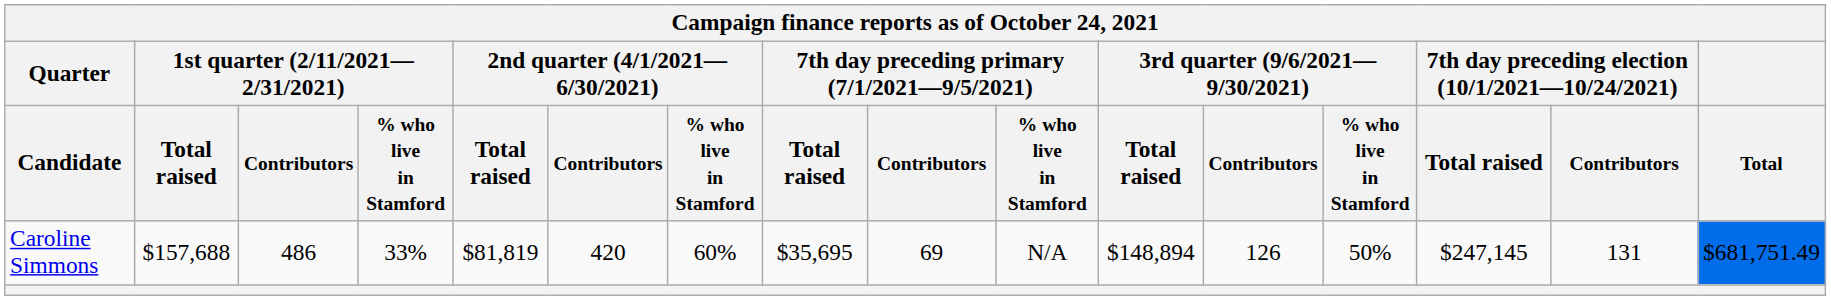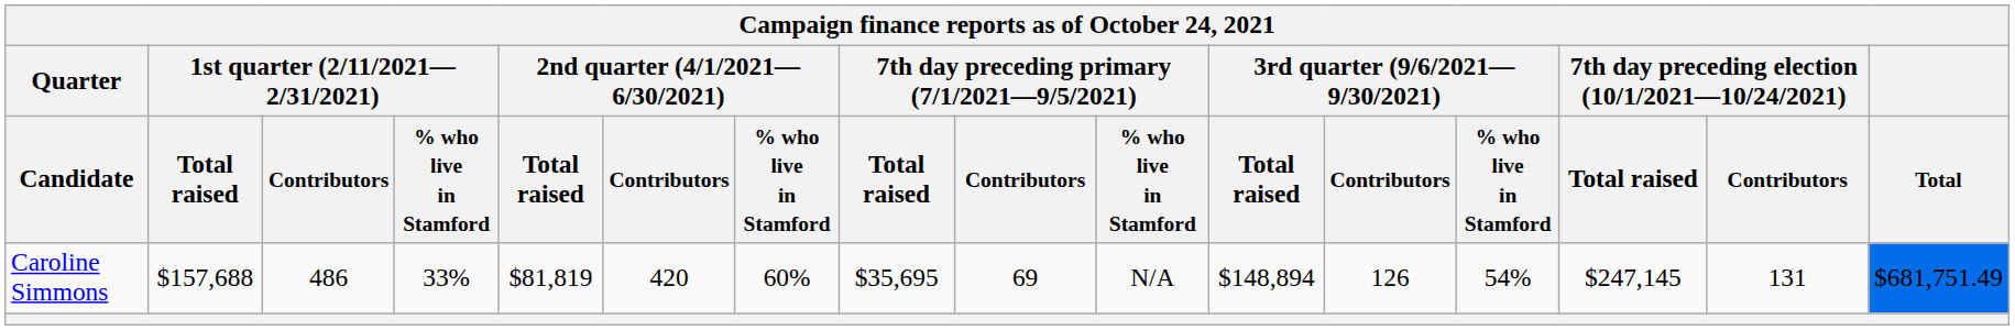 <table class="wikitable">
 <tr>
 <th colspan="16">Campaign finance reports as of October 24, 2021</th>
 </tr>
 <tr>
 <th colspan="1">Quarter</th>
 <th colspan="3">1st quarter (2/11/2021—2/31/2021)</th>
 <th colspan="3">2nd quarter (4/1/2021—6/30/2021)</th>
 <th colspan="3">7th day preceding primary (7/1/2021—9/5/2021)</th>
 <th colspan="3">3rd quarter (9/6/2021—9/30/2021)</th>
 <th colspan="2">7th day preceding election (10/1/2021—10/24/2021)</th>
 <th colspan="1"></th>
 </tr>
 <tr style="text-align:center;">
 <th>Candidate</th>
 <th>Total raised</th>
 <th><small>Contributors</small></th>
 <th><small>% who live<br>in Stamford</small></th>
 <th>Total raised</th>
 <th><small>Contributors</small></th>
 <th><small>% who live<br>in Stamford</small></th>
 <th>Total raised</th>
 <th><small>Contributors</small></th>
 <th><small>% who live<br>in Stamford</small></th>
 <th>Total raised</th>
 <th><small>Contributors</small></th>
 <th><small>% who live<br>in Stamford</small></th>
 <th>Total raised</th>
 <th><small>Contributors</small></th>
 <th><small>Total</small></th>
 </tr>
 <tr>
 <td><a href='#'>Caroline Simmons</a></td>
 <td align="center">$157,688</td>
 <td align="center">486</td>
 <td align="center">33%</td>
 <td align="center">$81,819</td>
 <td align="center">420</td>
 <td align="center">60%</td>
 <td align="center">$35,695</td>
 <td align="center">69</td>
 <td align="center">N/A</td>
 <td align="center">$148,894</td>
 <td align="center">126</td>
-<td align="center">50%</td>
+<td align="center">54%</td>
 <td align="center">$247,145</td>
 <td align="center">131</td>
 <td align="center" style="background:#026deb;">$681,751.49</td>
 </tr>
 <tr>
 <th colspan="16"></th>
 </tr>
 </table>
